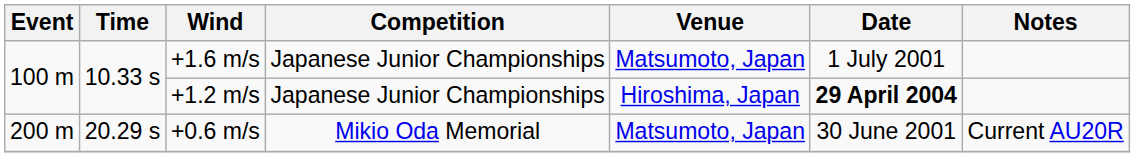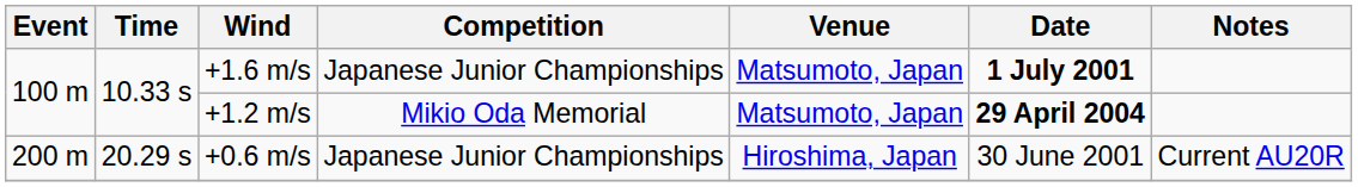 <table class="wikitable" style=text-align:center>
 <tr>
 <th>Event</th>
 <th>Time</th>
 <th>Wind</th>
 <th>Competition</th>
 <th>Venue</th>
 <th>Date</th>
 <th>Notes</th>
 </tr>
 <tr>
 <td rowspan=2>100 m</td>
 <td rowspan=2>10.33 s</td>
 <td>+1.6 m/s</td>
 <td>Japanese Junior Championships</td>
 <td><a href='#'>Matsumoto, Japan</a></td>
-<td>1 July 2001</td>
+<td><strong>1 July 2001</strong></td>
 <td></td>
 </tr>
 <tr>
 <td>+1.2 m/s</td>
-<td>Japanese Junior Championships</td>
-<td><a href='#'>Hiroshima, Japan</a></td>
+<td><a href='#'>Mikio Oda</a> Memorial</td>
+<td><a href='#'>Matsumoto, Japan</a></td>
 <td><strong>29 April 2004</strong></td>
 <td></td>
 </tr>
 <tr>
 <td>200 m</td>
 <td>20.29 s</td>
 <td>+0.6 m/s</td>
-<td><a href='#'>Mikio Oda</a> Memorial</td>
-<td><a href='#'>Matsumoto, Japan</a></td>
+<td>Japanese Junior Championships</td>
+<td><a href='#'>Hiroshima, Japan</a></td>
 <td>30 June 2001</td>
 <td>Current <a href='#'>AU20R</a></td>
 </tr>
 <tr>
 </tr>
 </table>
